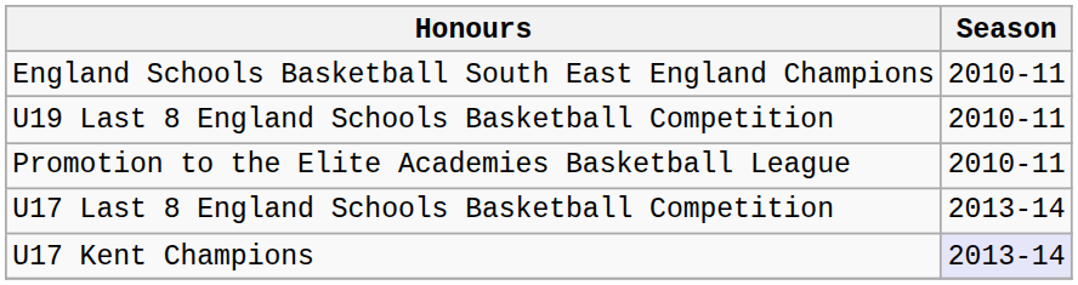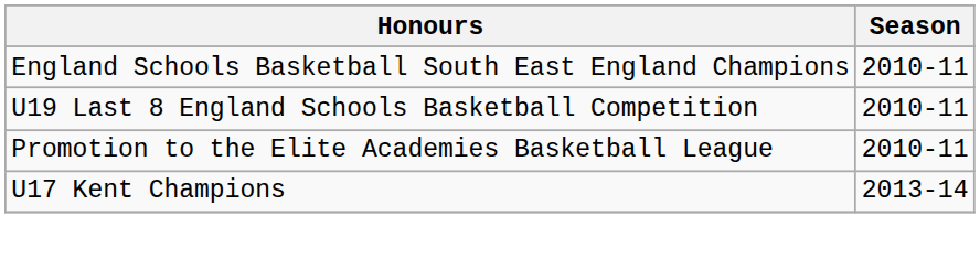 <table class="wikitable">
 <tr>
 <th>Honours</th>
 <th>Season</th>
 </tr>
 <tr>
 <td>England Schools Basketball South East England Champions</td>
 <td>2010-11</td>
 </tr>
 <tr>
 <td>U19 Last 8 England Schools Basketball Competition</td>
 <td>2010-11</td>
 </tr>
 <tr>
 <td>Promotion to the Elite Academies Basketball League</td>
 <td>2010-11</td>
 </tr>
 <tr>
-<td>U17 Last 8 England Schools Basketball Competition</td>
+<td>U17 Kent Champions</td>
 <td>2013-14</td>
-</tr>
-<tr>
-<td>U17 Kent Champions</td>
-<td style="background: lavender;">2013-14</td>
 </tr>
 <tr>
 </tr>
 </table>
